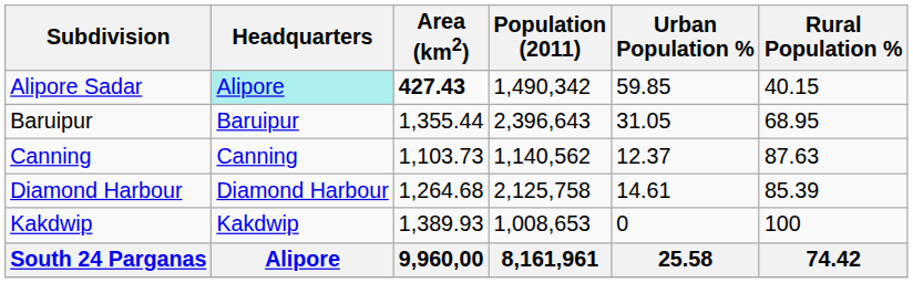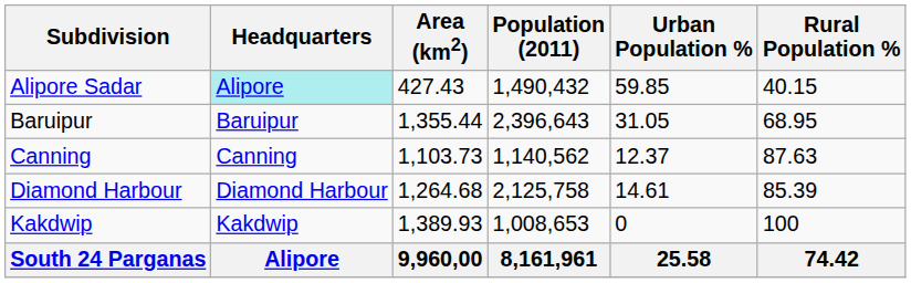 <table class="wikitable sortable">
 <tr>
 <th>Subdivision</th>
 <th>Headquarters</th>
 <th>Area<br>(km<sup>2</sup>)</th>
 <th>Population<br>(2011)</th>
 <th>Urban<br>Population %</th>
 <th>Rural<br> Population %</th>
 </tr>
 <tr>
 <td><a href='#'>Alipore Sadar</a></td>
 <td style="background: paleturquoise;"><a href='#'>Alipore</a></td>
-<td><strong>427.43</strong></td>
-<td>1,490,342</td>
+<td>427.43</td>
+<td>1,490,432</td>
 <td>59.85</td>
 <td>40.15</td>
 </tr>
 <tr>
 <td>Baruipur</td>
 <td><a href='#'>Baruipur</a></td>
 <td>1,355.44</td>
 <td>2,396,643</td>
 <td>31.05</td>
 <td>68.95</td>
 </tr>
 <tr>
 <td><a href='#'>Canning</a></td>
 <td><a href='#'>Canning</a></td>
 <td>1,103.73</td>
 <td>1,140,562</td>
 <td>12.37</td>
 <td>87.63</td>
 </tr>
 <tr>
 <td><a href='#'>Diamond Harbour</a></td>
 <td><a href='#'>Diamond Harbour</a></td>
 <td>1,264.68</td>
 <td>2,125,758</td>
 <td>14.61</td>
 <td>85.39</td>
 </tr>
 <tr>
 <td><a href='#'>Kakdwip</a></td>
 <td><a href='#'>Kakdwip</a></td>
 <td>1,389.93</td>
 <td>1,008,653</td>
 <td>0</td>
 <td>100</td>
 </tr>
 <tr>
 <th><a href='#'>South 24 Parganas</a></th>
 <th><a href='#'>Alipore</a></th>
 <th>9,960,00</th>
 <th>8,161,961</th>
 <th>25.58</th>
 <th>74.42</th>
 </tr>
 <tr>
 </tr>
 </table>
